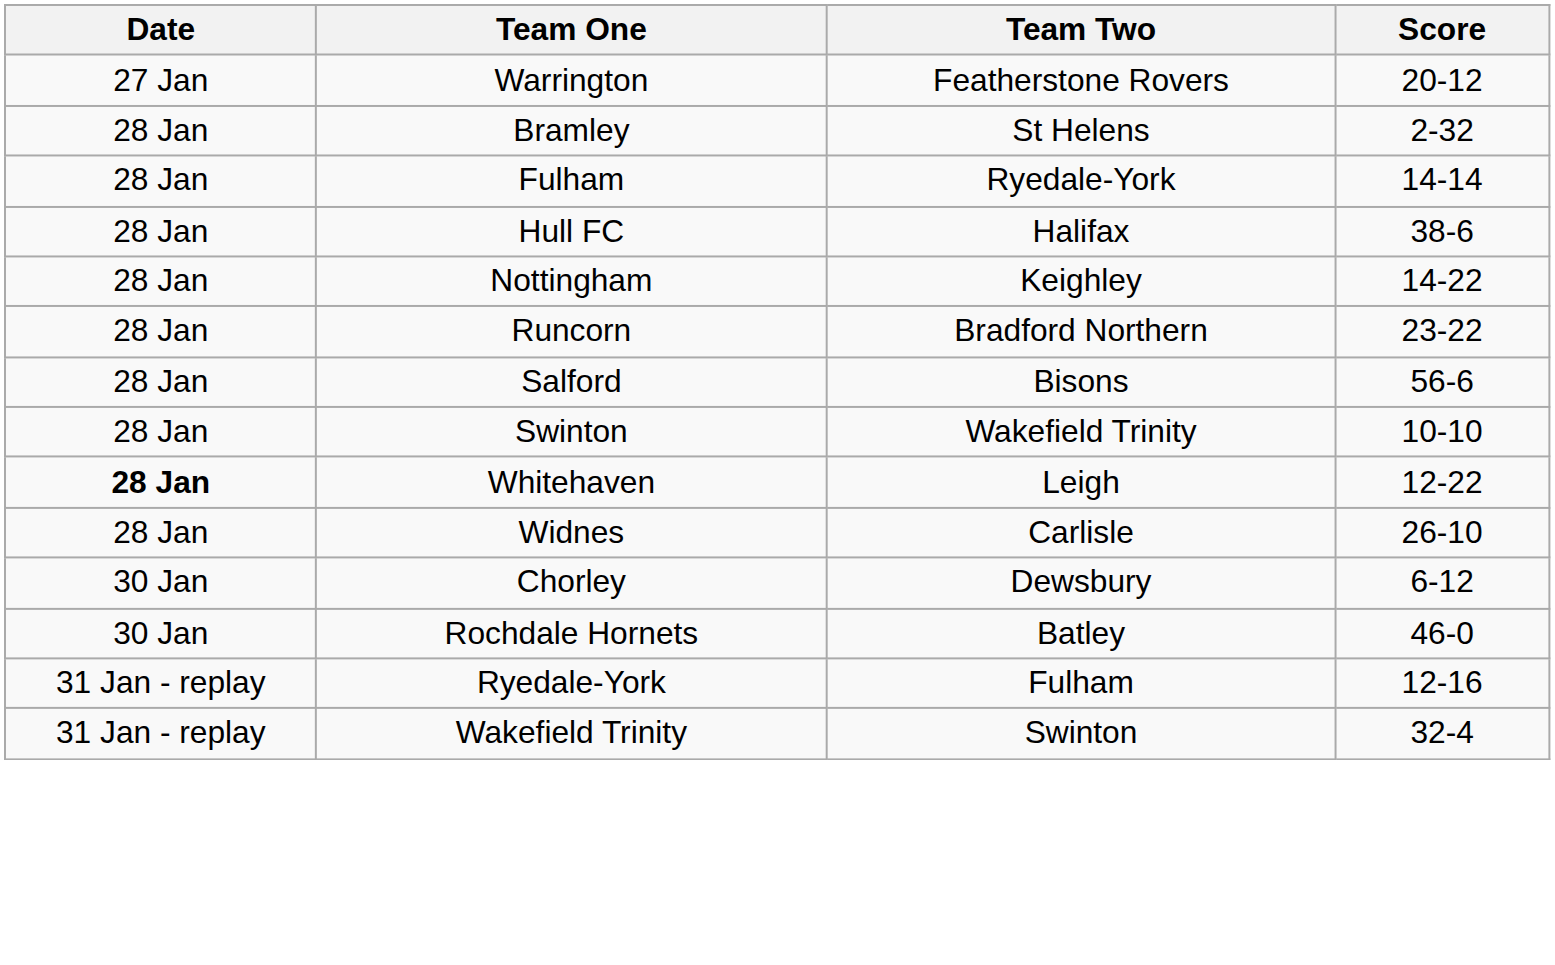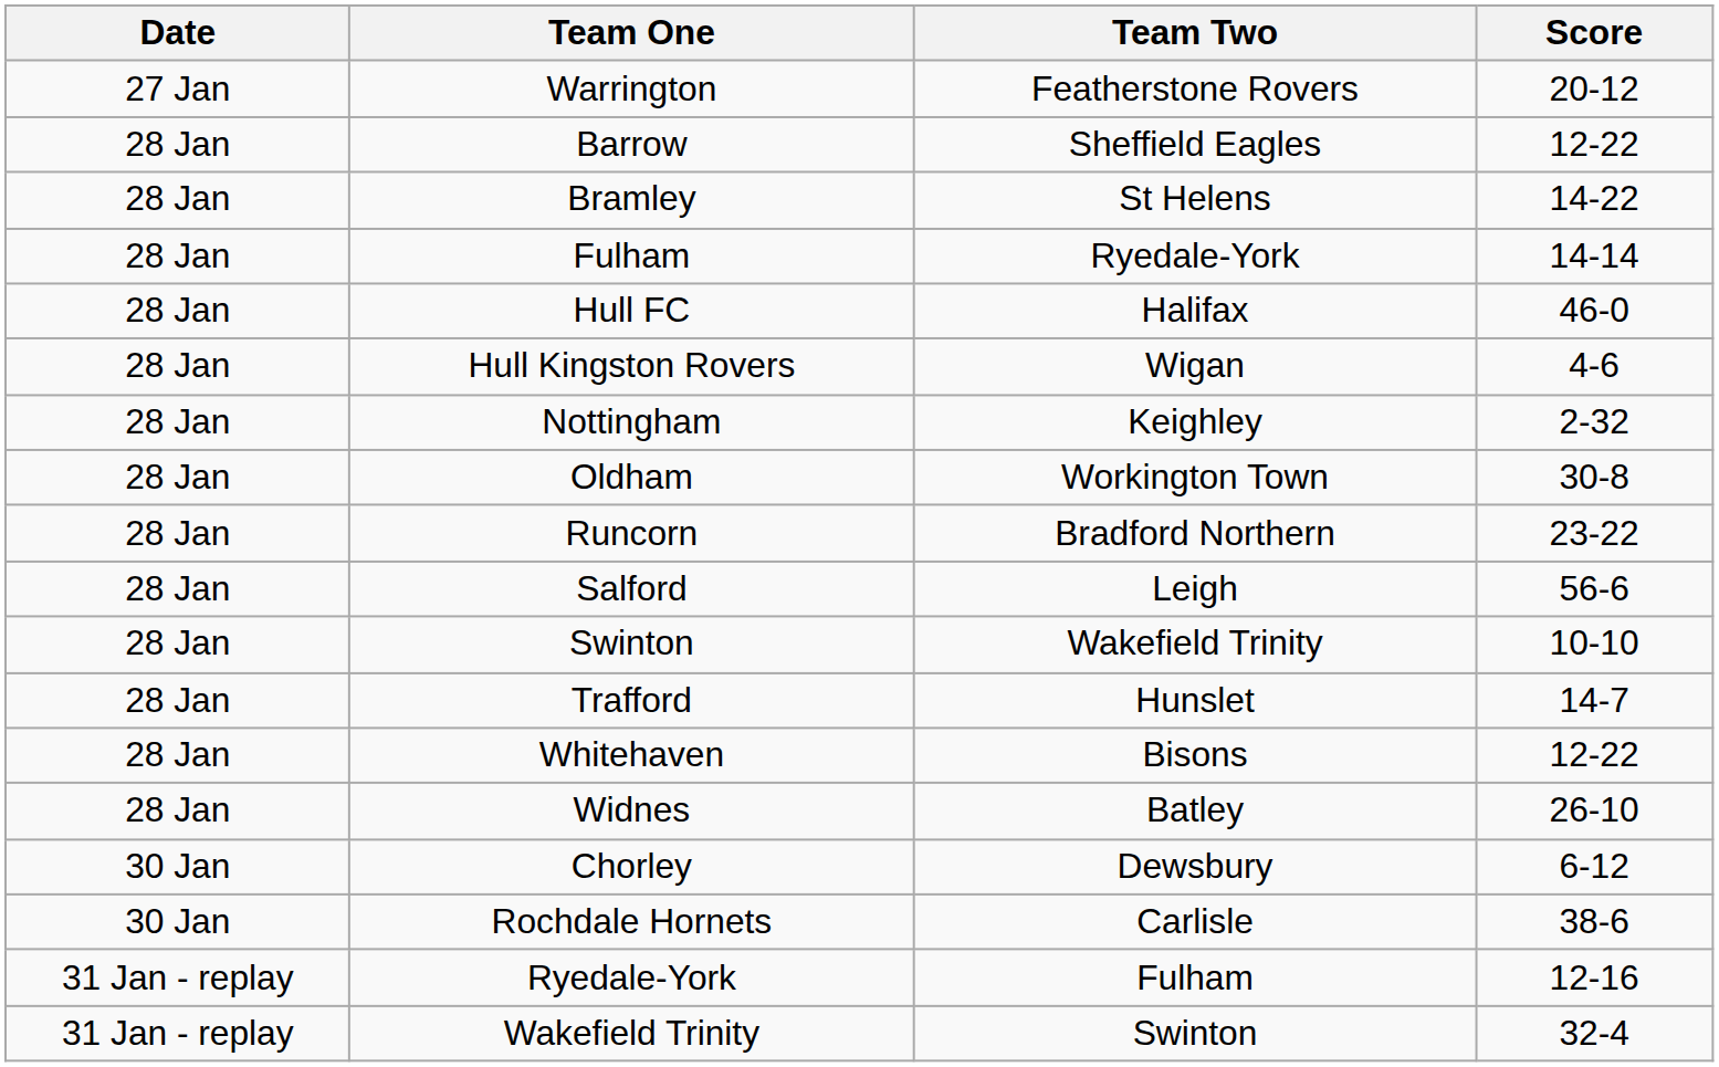 <table class="wikitable" style="text-align: center">
 <tr>
 <th width=150>Date</th>
 <th width=250>Team One</th>
 <th width=250>Team Two</th>
 <th width=100>Score</th>
 </tr>
 <tr>
 <td>27 Jan</td>
 <td>Warrington</td>
 <td>Featherstone Rovers</td>
 <td>20-12</td>
 </tr>
 <tr>
 <td>28 Jan</td>
+<td>Barrow</td>
+<td>Sheffield Eagles</td>
+<td>12-22</td>
+</tr>
+<tr>
+<td>28 Jan</td>
 <td>Bramley</td>
 <td>St Helens</td>
-<td>2-32</td>
+<td>14-22</td>
 </tr>
 <tr>
 <td>28 Jan</td>
 <td>Fulham</td>
 <td>Ryedale-York</td>
 <td>14-14</td>
 </tr>
 <tr>
 <td>28 Jan</td>
 <td>Hull FC</td>
 <td>Halifax</td>
-<td>38-6</td>
+<td>46-0</td>
+</tr>
+<tr>
+<td>28 Jan</td>
+<td>Hull Kingston Rovers</td>
+<td>Wigan</td>
+<td>4-6</td>
 </tr>
 <tr>
 <td>28 Jan</td>
 <td>Nottingham</td>
 <td>Keighley</td>
-<td>14-22</td>
+<td>2-32</td>
+</tr>
+<tr>
+<td>28 Jan</td>
+<td>Oldham</td>
+<td>Workington Town</td>
+<td>30-8</td>
 </tr>
 <tr>
 <td>28 Jan</td>
 <td>Runcorn</td>
 <td>Bradford Northern</td>
 <td>23-22</td>
 </tr>
 <tr>
 <td>28 Jan</td>
 <td>Salford</td>
-<td>Bisons</td>
+<td>Leigh</td>
 <td>56-6</td>
 </tr>
 <tr>
 <td>28 Jan</td>
 <td>Swinton</td>
 <td>Wakefield Trinity</td>
 <td>10-10</td>
 </tr>
 <tr>
-<td><strong>28 Jan</strong></td>
+<td>28 Jan</td>
+<td>Trafford</td>
+<td>Hunslet</td>
+<td>14-7</td>
+</tr>
+<tr>
+<td>28 Jan</td>
 <td>Whitehaven</td>
-<td>Leigh</td>
+<td>Bisons</td>
 <td>12-22</td>
 </tr>
 <tr>
 <td>28 Jan</td>
 <td>Widnes</td>
-<td>Carlisle</td>
+<td>Batley</td>
 <td>26-10</td>
 </tr>
 <tr>
 <td>30 Jan</td>
 <td>Chorley</td>
 <td>Dewsbury</td>
 <td>6-12</td>
 </tr>
 <tr>
 <td>30 Jan</td>
 <td>Rochdale Hornets</td>
-<td>Batley</td>
-<td>46-0</td>
+<td>Carlisle</td>
+<td>38-6</td>
 </tr>
 <tr>
 <td>31 Jan - replay</td>
 <td>Ryedale-York</td>
 <td>Fulham</td>
 <td>12-16</td>
 </tr>
 <tr>
 <td>31 Jan - replay</td>
 <td>Wakefield Trinity</td>
 <td>Swinton</td>
 <td>32-4</td>
 </tr>
 </table>
